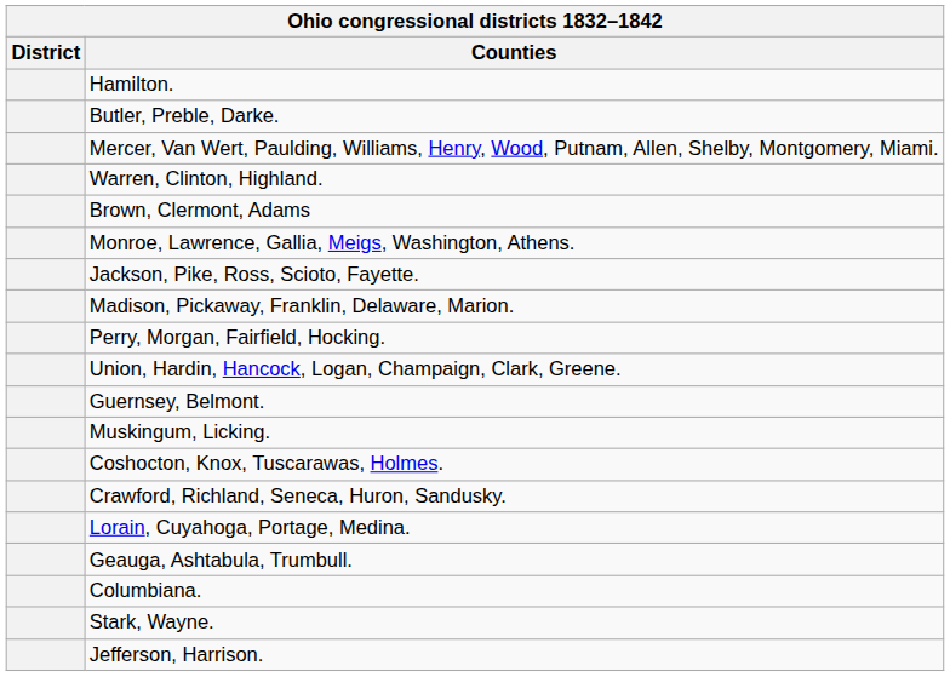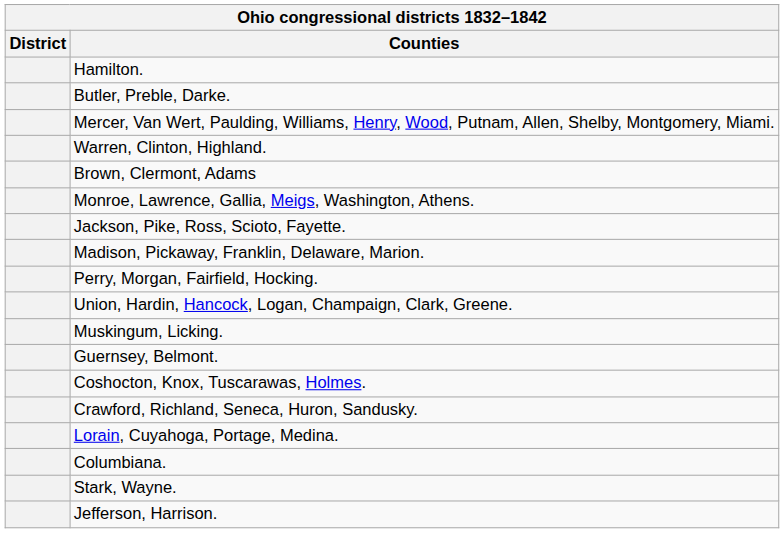 <table class=wikitable style="margin: 1em auto 1em auto">
 <tr>
 <th colspan=2>Ohio congressional districts 1832–1842</th>
 </tr>
 <tr>
 <th>District</th>
 <th>Counties</th>
 </tr>
 <tr>
 <th></th>
 <td>Hamilton.</td>
 </tr>
 <tr>
 <th></th>
 <td>Butler, Preble, Darke.</td>
 </tr>
 <tr>
 <th></th>
 <td>Mercer, Van Wert, Paulding, Williams, <a href='#'>Henry</a>, <a href='#'>Wood</a>, Putnam, Allen, Shelby, Montgomery, Miami.</td>
 </tr>
 <tr>
 <th></th>
 <td>Warren, Clinton, Highland.</td>
 </tr>
 <tr>
 <th></th>
 <td>Brown, Clermont, Adams</td>
 </tr>
 <tr>
 <th></th>
 <td>Monroe, Lawrence, Gallia, <a href='#'>Meigs</a>, Washington, Athens.</td>
 </tr>
 <tr>
 <th></th>
 <td>Jackson, Pike, Ross, Scioto, Fayette.</td>
 </tr>
 <tr>
 <th></th>
 <td>Madison, Pickaway, Franklin, Delaware, Marion.</td>
 </tr>
 <tr>
 <th></th>
 <td>Perry, Morgan, Fairfield, Hocking.</td>
 </tr>
 <tr>
 <th></th>
 <td>Union, Hardin, <a href='#'>Hancock</a>, Logan, Champaign, Clark, Greene.</td>
 </tr>
 <tr>
 <th></th>
-<td>Guernsey, Belmont.</td>
+<td>Muskingum, Licking.</td>
 </tr>
 <tr>
 <th></th>
-<td>Muskingum, Licking.</td>
+<td>Guernsey, Belmont.</td>
 </tr>
 <tr>
 <th></th>
 <td>Coshocton, Knox, Tuscarawas, <a href='#'>Holmes</a>.</td>
 </tr>
 <tr>
 <th></th>
 <td>Crawford, Richland, Seneca, Huron, Sandusky.</td>
 </tr>
 <tr>
 <th></th>
 <td><a href='#'>Lorain</a>, Cuyahoga, Portage, Medina.</td>
 </tr>
 <tr>
 <th></th>
-<td>Geauga, Ashtabula, Trumbull.</td>
-</tr>
-<tr>
-<th></th>
 <td>Columbiana.</td>
 </tr>
 <tr>
 <th></th>
 <td>Stark, Wayne.</td>
 </tr>
 <tr>
 <th></th>
 <td>Jefferson, Harrison.</td>
 </tr>
 </table>
